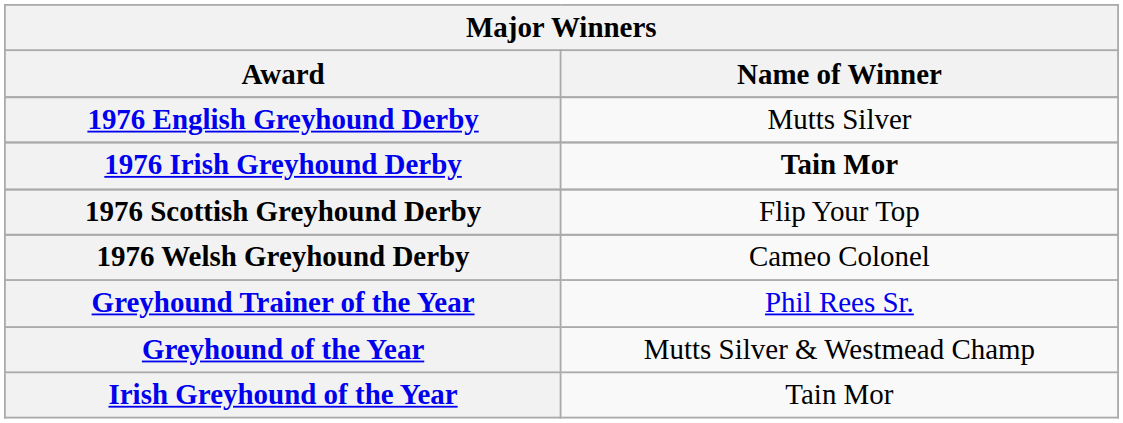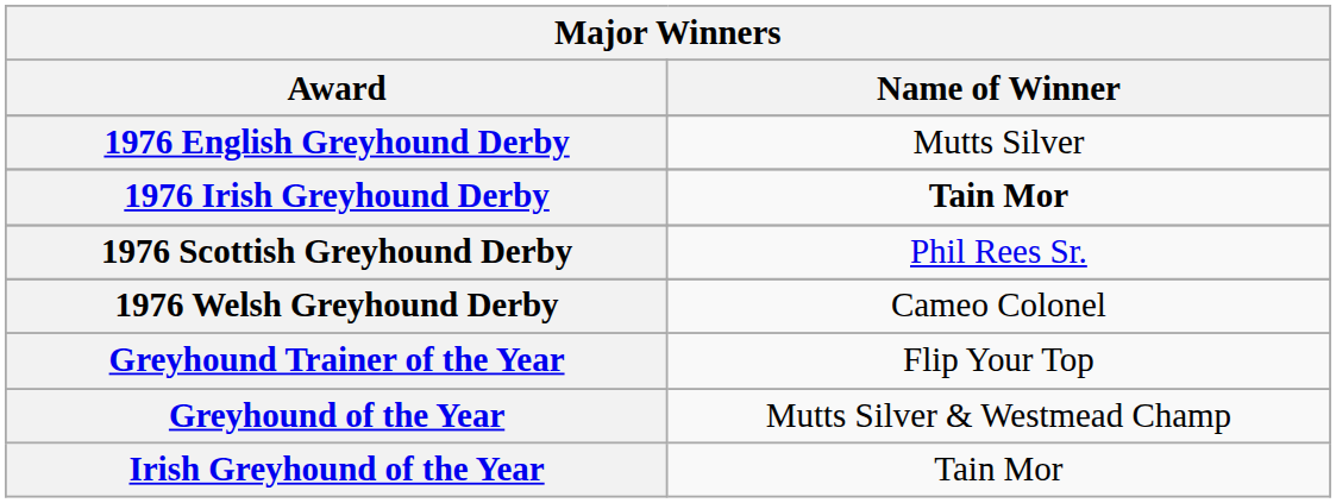 <table class="wikitable">
 <tr>
 <th colspan="2">Major Winners</th>
 </tr>
 <tr>
 <th width=300>Award</th>
 <th width=300>Name of Winner</th>
 </tr>
 <tr>
 </tr>
 <tr align=center>
 <th><a href='#'>1976 English Greyhound Derby</a></th>
 <td>Mutts Silver </td>
 </tr>
 <tr>
 </tr>
 <tr align=center>
 <th><a href='#'>1976 Irish Greyhound Derby</a></th>
 <td><strong>Tain Mor </strong></td>
 </tr>
 <tr>
 </tr>
 <tr align=center>
 <th>1976 Scottish Greyhound Derby</th>
-<td>Flip Your Top </td>
+<td><a href='#'>Phil Rees Sr.</a></td>
 </tr>
 <tr>
 </tr>
 <tr align=center>
 <th>1976 Welsh Greyhound Derby</th>
 <td>Cameo Colonel </td>
 </tr>
 <tr align=center>
 <th><a href='#'>Greyhound Trainer of the Year</a></th>
-<td><a href='#'>Phil Rees Sr.</a></td>
+<td>Flip Your Top </td>
 </tr>
 <tr align=center>
 <th><a href='#'>Greyhound of the Year</a></th>
 <td>Mutts Silver & Westmead Champ</td>
 </tr>
 <tr align=center>
 <th><a href='#'>Irish Greyhound of the Year</a></th>
 <td>Tain Mor</td>
 </tr>
 </table>
